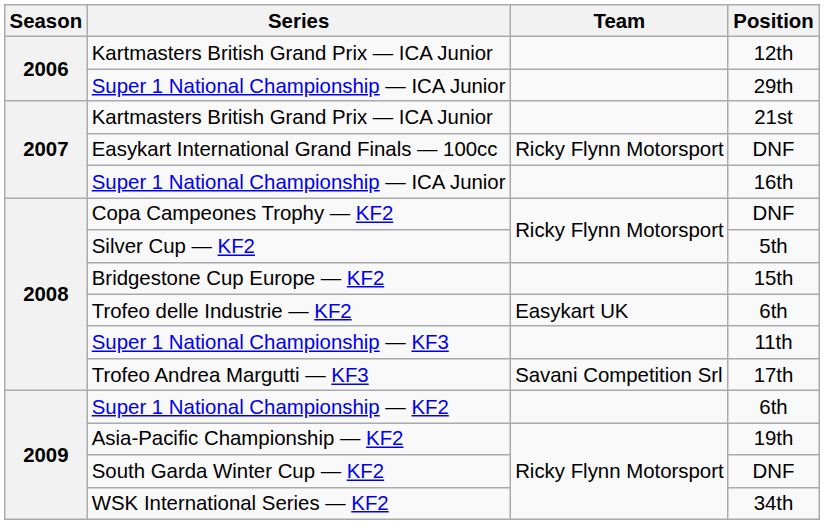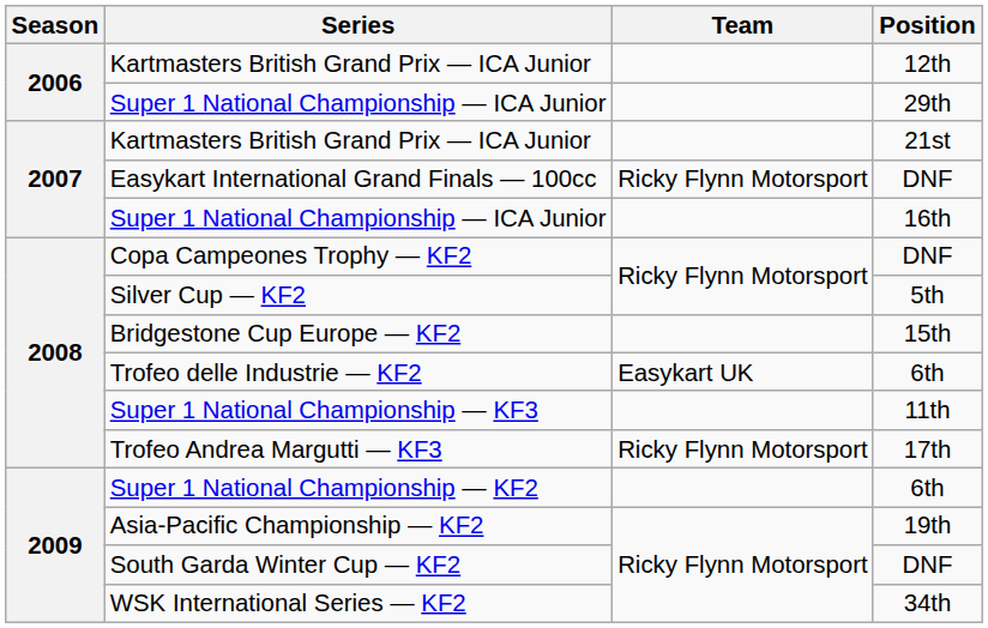 <table class="wikitable" style="font-size: 85%; text-align:center">
 <tr>
 <th>Season</th>
 <th>Series</th>
 <th>Team</th>
 <th>Position</th>
 </tr>
 <tr>
 <th rowspan="2">2006</th>
 <td align="left">Kartmasters British Grand Prix — ICA Junior</td>
 <td align="left"></td>
 <td>12th</td>
 </tr>
 <tr>
 <td align="left"><a href='#'>Super 1 National Championship</a> — ICA Junior</td>
 <td align="left"></td>
 <td>29th</td>
 </tr>
 <tr>
 <th rowspan="3">2007</th>
 <td align="left">Kartmasters British Grand Prix — ICA Junior</td>
 <td align="left"></td>
 <td>21st</td>
 </tr>
 <tr>
 <td align="left">Easykart International Grand Finals — 100cc</td>
 <td align="left">Ricky Flynn Motorsport</td>
 <td>DNF</td>
 </tr>
 <tr>
 <td align="left"><a href='#'>Super 1 National Championship</a> — ICA Junior</td>
 <td align="left"></td>
 <td>16th</td>
 </tr>
 <tr>
 <th rowspan="6">2008</th>
 <td align="left">Copa Campeones Trophy — <a href='#'>KF2</a></td>
 <td rowspan="2" align="left">Ricky Flynn Motorsport</td>
 <td>DNF</td>
 </tr>
 <tr>
 <td align="left">Silver Cup — <a href='#'>KF2</a></td>
 <td>5th</td>
 </tr>
 <tr>
 <td align="left">Bridgestone Cup Europe — <a href='#'>KF2</a></td>
 <td align="left"></td>
 <td>15th</td>
 </tr>
 <tr>
 <td align="left">Trofeo delle Industrie — <a href='#'>KF2</a></td>
 <td align="left">Easykart UK</td>
 <td>6th</td>
 </tr>
 <tr>
 <td align="left"><a href='#'>Super 1 National Championship</a> — <a href='#'>KF3</a></td>
 <td align="left"></td>
 <td>11th</td>
 </tr>
 <tr>
 <td align="left">Trofeo Andrea Margutti — <a href='#'>KF3</a></td>
-<td align="left">Savani Competition Srl</td>
+<td align="left">Ricky Flynn Motorsport</td>
 <td>17th</td>
 </tr>
 <tr>
 <th rowspan="4">2009</th>
 <td align="left"><a href='#'>Super 1 National Championship</a> — <a href='#'>KF2</a></td>
 <td align="left"></td>
 <td>6th</td>
 </tr>
 <tr>
 <td align="left">Asia-Pacific Championship — <a href='#'>KF2</a></td>
 <td rowspan="3" align="left">Ricky Flynn Motorsport</td>
 <td>19th</td>
 </tr>
 <tr>
 <td align="left">South Garda Winter Cup — <a href='#'>KF2</a></td>
 <td>DNF</td>
 </tr>
 <tr>
 <td align="left">WSK International Series — <a href='#'>KF2</a></td>
 <td>34th</td>
 </tr>
 </table>
